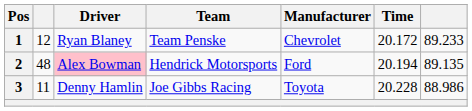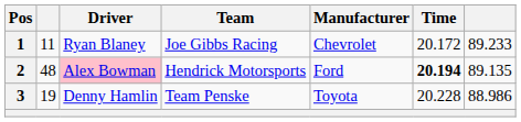 <table class="wikitable" style="font-size:95%">
 <tr>
 <th>Pos</th>
 <th></th>
 <th>Driver</th>
 <th>Team</th>
 <th>Manufacturer</th>
 <th>Time</th>
 <th></th>
 </tr>
 <tr>
 <th>1</th>
-<td>12</td>
+<td>11</td>
 <td><a href='#'>Ryan Blaney</a></td>
-<td><a href='#'>Team Penske</a></td>
+<td><a href='#'>Joe Gibbs Racing</a></td>
 <td><a href='#'>Chevrolet</a></td>
 <td>20.172</td>
 <td>89.233</td>
 </tr>
 <tr>
 <th>2</th>
 <td>48</td>
 <td style="background: pink;"><a href='#'>Alex Bowman</a></td>
 <td><a href='#'>Hendrick Motorsports</a></td>
 <td><a href='#'>Ford</a></td>
-<td>20.194</td>
+<td><strong>20.194</strong></td>
 <td>89.135</td>
 </tr>
 <tr>
 <th>3</th>
-<td>11</td>
+<td>19</td>
 <td><a href='#'>Denny Hamlin</a></td>
-<td><a href='#'>Joe Gibbs Racing</a></td>
+<td><a href='#'>Team Penske</a></td>
 <td><a href='#'>Toyota</a></td>
 <td>20.228</td>
 <td>88.986</td>
 </tr>
 <tr>
 <th colspan="7"></th>
 </tr>
 </table>
